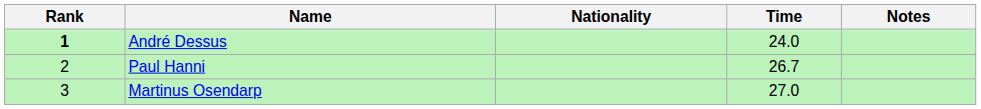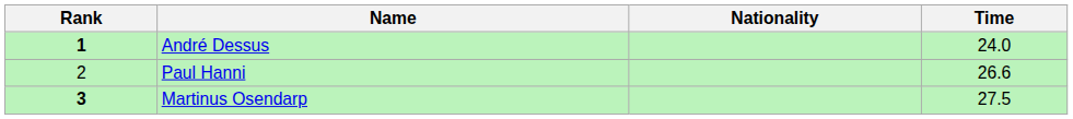 <table class="wikitable sortable" style="text-align:center;width: 50%">
 <tr>
 <th>Rank</th>
 <th>Name</th>
 <th>Nationality</th>
 <th>Time</th>
-<th>Notes</th>
 </tr>
 <tr bgcolor=bbf3bb>
 <td><strong>1</strong></td>
 <td align=left><a href='#'>André Dessus</a></td>
 <td align=left></td>
 <td>24.0</td>
-<td></td>
 </tr>
 <tr bgcolor=bbf3bb>
 <td>2</td>
 <td align=left><a href='#'>Paul Hanni</a></td>
 <td align=left></td>
-<td>26.7</td>
-<td></td>
+<td>26.6</td>
 </tr>
 <tr bgcolor=bbf3bb>
-<td>3</td>
+<td><strong>3</strong></td>
 <td align=left><a href='#'>Martinus Osendarp</a></td>
 <td align=left></td>
-<td>27.0</td>
-<td></td>
+<td>27.5</td>
 </tr>
 </table>
